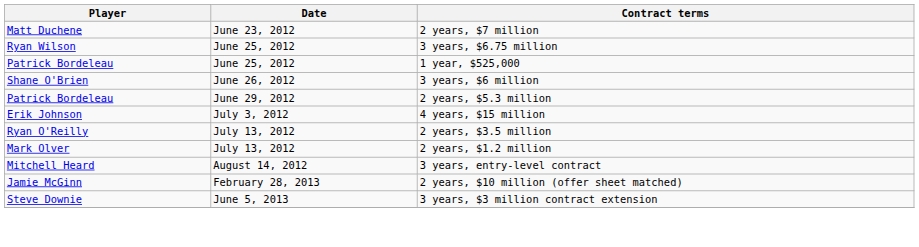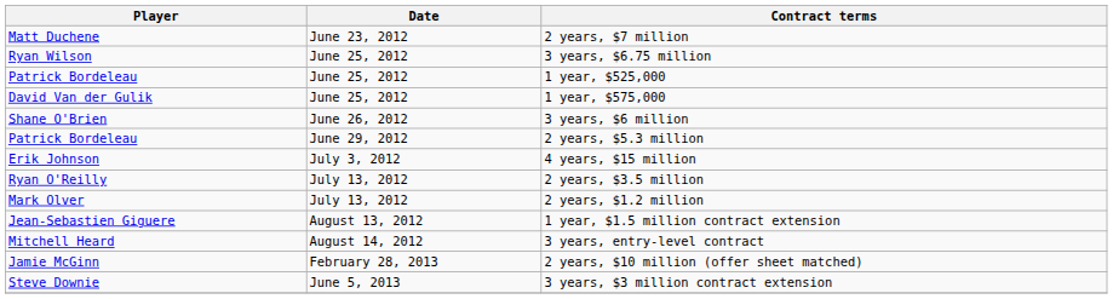 <table class="wikitable" width=90%>
 <tr align="center" bgcolor="#dddddd">
 <th>Player</th>
 <th>Date</th>
 <th>Contract terms</th>
 </tr>
 <tr>
 <td><a href='#'>Matt Duchene</a></td>
 <td>June 23, 2012</td>
 <td>2 years, $7 million</td>
 </tr>
 <tr>
 <td><a href='#'>Ryan Wilson</a></td>
 <td>June 25, 2012</td>
 <td>3 years, $6.75 million</td>
 </tr>
 <tr>
 <td><a href='#'>Patrick Bordeleau</a></td>
 <td>June 25, 2012</td>
 <td>1 year, $525,000</td>
+</tr>
+<tr>
+<td><a href='#'>David Van der Gulik</a></td>
+<td>June 25, 2012</td>
+<td>1 year, $575,000</td>
 </tr>
 <tr>
 <td><a href='#'>Shane O'Brien</a></td>
 <td>June 26, 2012</td>
 <td>3 years, $6 million</td>
 </tr>
 <tr>
 <td><a href='#'>Patrick Bordeleau</a></td>
 <td>June 29, 2012</td>
 <td>2 years, $5.3 million</td>
 </tr>
 <tr>
 <td><a href='#'>Erik Johnson</a></td>
 <td>July 3, 2012</td>
 <td>4 years, $15 million</td>
 </tr>
 <tr>
 <td><a href='#'>Ryan O'Reilly</a></td>
 <td>July 13, 2012</td>
 <td>2 years, $3.5 million</td>
 </tr>
 <tr>
 <td><a href='#'>Mark Olver</a></td>
 <td>July 13, 2012</td>
 <td>2 years, $1.2 million</td>
 </tr>
 <tr>
+<td><a href='#'>Jean-Sebastien Giguere</a></td>
+<td>August 13, 2012</td>
+<td>1 year, $1.5 million contract extension</td>
+</tr>
+<tr>
 <td><a href='#'>Mitchell Heard</a></td>
 <td>August 14, 2012</td>
 <td>3 years, entry-level contract</td>
 </tr>
 <tr>
 <td><a href='#'>Jamie McGinn</a></td>
 <td>February 28, 2013</td>
 <td>2 years, $10 million (offer sheet matched)</td>
 </tr>
 <tr>
 <td><a href='#'>Steve Downie</a></td>
 <td>June 5, 2013</td>
 <td>3 years, $3 million contract extension</td>
 </tr>
 <tr>
 </tr>
 </table>
